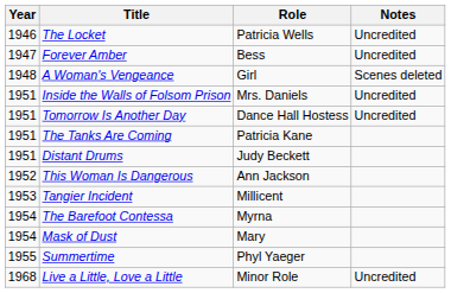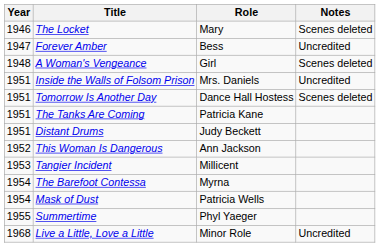 <table class="wikitable">
 <tr>
 <th>Year</th>
 <th>Title</th>
 <th>Role</th>
 <th>Notes</th>
 </tr>
 <tr>
 <td>1946</td>
 <td><em><a href='#'>The Locket</a></em></td>
-<td>Patricia Wells</td>
-<td>Uncredited</td>
+<td>Mary</td>
+<td>Scenes deleted</td>
 </tr>
 <tr>
 <td>1947</td>
 <td><em><a href='#'>Forever Amber</a></em></td>
 <td>Bess</td>
 <td>Uncredited</td>
 </tr>
 <tr>
 <td>1948</td>
 <td><em><a href='#'>A Woman's Vengeance</a></em></td>
 <td>Girl</td>
 <td>Scenes deleted</td>
 </tr>
 <tr>
 <td>1951</td>
 <td><em><a href='#'>Inside the Walls of Folsom Prison</a></em></td>
 <td>Mrs. Daniels</td>
 <td>Uncredited</td>
 </tr>
 <tr>
 <td>1951</td>
 <td><em><a href='#'>Tomorrow Is Another Day</a></em></td>
 <td>Dance Hall Hostess</td>
-<td>Uncredited</td>
+<td>Scenes deleted</td>
 </tr>
 <tr>
 <td>1951</td>
 <td><em><a href='#'>The Tanks Are Coming</a></em></td>
 <td>Patricia Kane</td>
 <td></td>
 </tr>
 <tr>
 <td>1951</td>
 <td><em><a href='#'>Distant Drums</a></em></td>
 <td>Judy Beckett</td>
 <td></td>
 </tr>
 <tr>
 <td>1952</td>
 <td><em><a href='#'>This Woman Is Dangerous</a></em></td>
 <td>Ann Jackson</td>
 <td></td>
 </tr>
 <tr>
 <td>1953</td>
 <td><em><a href='#'>Tangier Incident</a></em></td>
 <td>Millicent</td>
 <td></td>
 </tr>
 <tr>
 <td>1954</td>
 <td><em><a href='#'>The Barefoot Contessa</a></em></td>
 <td>Myrna</td>
 <td></td>
 </tr>
 <tr>
 <td>1954</td>
 <td><em><a href='#'>Mask of Dust</a></em></td>
-<td>Mary</td>
+<td>Patricia Wells</td>
 <td></td>
 </tr>
 <tr>
 <td>1955</td>
 <td><em><a href='#'>Summertime</a></em></td>
 <td>Phyl Yaeger</td>
 <td></td>
 </tr>
 <tr>
 <td>1968</td>
 <td><em><a href='#'>Live a Little, Love a Little</a></em></td>
 <td>Minor Role</td>
 <td>Uncredited</td>
 </tr>
 </table>
